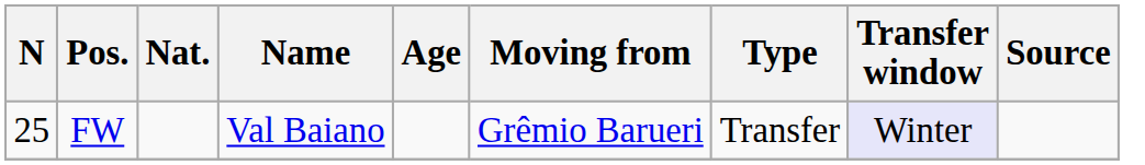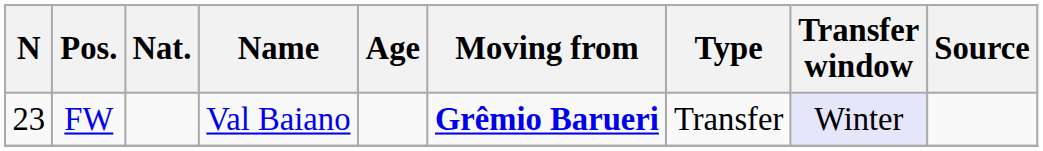 <table class="wikitable sortable" style="text-align:center">
 <tr>
 <th>N</th>
 <th>Pos.</th>
 <th>Nat.</th>
 <th>Name</th>
 <th>Age</th>
 <th>Moving from</th>
 <th>Type</th>
 <th>Transfer<br>window</th>
 <th>Source</th>
 </tr>
 <tr>
-<td>25</td>
+<td>23</td>
 <td><a href='#'>FW</a></td>
 <td></td>
 <td align=left><a href='#'>Val Baiano</a></td>
 <td></td>
-<td align=left> <a href='#'>Grêmio Barueri</a></td>
+<td align=left><strong> <a href='#'>Grêmio Barueri</a></strong></td>
 <td>Transfer</td>
 <td style="background: lavender;">Winter</td>
 <td></td>
 </tr>
 <tr>
 </tr>
 </table>
